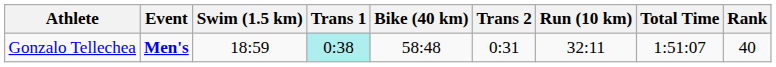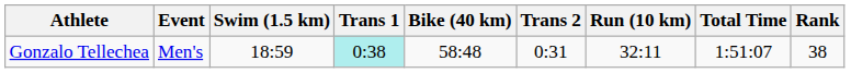 <table class="wikitable" style="font-size:90%">
 <tr>
 <th>Athlete</th>
 <th>Event</th>
 <th>Swim (1.5 km)</th>
 <th>Trans 1</th>
 <th>Bike (40 km)</th>
 <th>Trans 2</th>
 <th>Run (10 km)</th>
 <th>Total Time</th>
 <th>Rank</th>
 </tr>
 <tr align=center>
 <td align=left><a href='#'>Gonzalo Tellechea</a></td>
-<td align=left><strong><a href='#'>Men's</a></strong></td>
+<td align=left><a href='#'>Men's</a></td>
 <td>18:59</td>
 <td style="background: paleturquoise;">0:38</td>
 <td>58:48</td>
 <td>0:31</td>
 <td>32:11</td>
 <td>1:51:07</td>
-<td>40</td>
+<td>38</td>
 </tr>
 </table>
